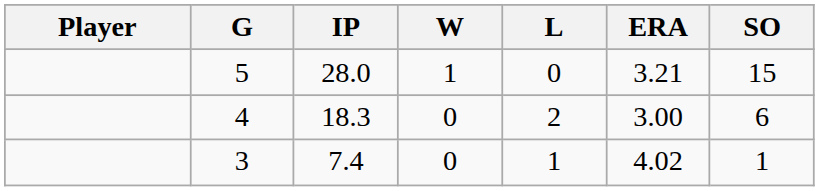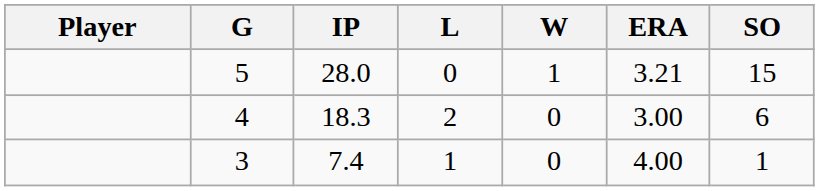 <table class="wikitable sortable">
 <tr |>
 <th bgcolor="#DDDDFF" width="16%">Player</th>
 <th bgcolor="#DDDDFF" width="9%">G</th>
 <th bgcolor="#DDDDFF" width="9%">IP</th>
+<th bgcolor="#DDDDFF" width="9%">L</th>
 <th bgcolor="#DDDDFF" width="9%">W</th>
-<th bgcolor="#DDDDFF" width="9%">L</th>
 <th bgcolor="#DDDDFF" width="9%">ERA</th>
 <th bgcolor="#DDDDFF" width="9%">SO</th>
 </tr>
 <tr align="center">
 <td></td>
 <td>5</td>
 <td>28.0</td>
+<td>0</td>
 <td>1</td>
-<td>0</td>
 <td>3.21</td>
 <td>15</td>
 </tr>
 <tr align="center">
 <td></td>
 <td>4</td>
 <td>18.3</td>
+<td>2</td>
 <td>0</td>
-<td>2</td>
 <td>3.00</td>
 <td>6</td>
 </tr>
 <tr align="center">
 <td></td>
 <td>3</td>
 <td>7.4</td>
+<td>1</td>
 <td>0</td>
-<td>1</td>
-<td>4.02</td>
+<td>4.00</td>
 <td>1</td>
 </tr>
 </table>
